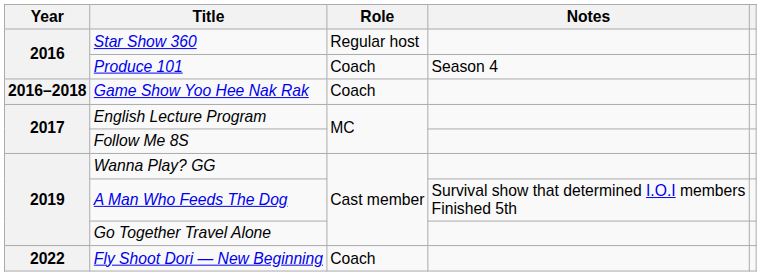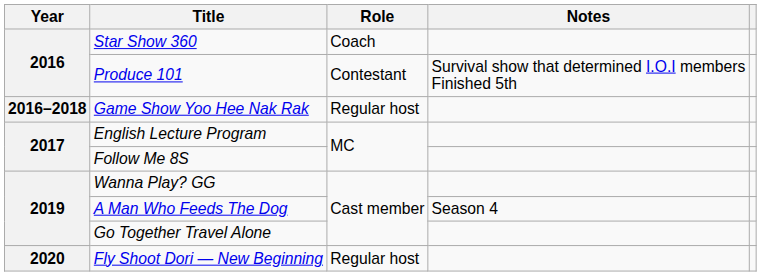 <table class="wikitable plainrowheaders">
 <tr>
 <th scope="col">Year</th>
 <th scope="col">Title</th>
 <th scope="col">Role</th>
 <th scope="col">Notes</th>
 <th scope="col" class="unsortable"></th>
 </tr>
 <tr>
 <th scope="row" rowspan=2>2016</th>
 <td><em><a href='#'>Star Show 360</a></em></td>
-<td>Regular host</td>
+<td>Coach</td>
 <td></td>
 <td align="center"></td>
 </tr>
 <tr>
 <td><em><a href='#'>Produce 101</a></em></td>
-<td>Coach</td>
-<td>Season 4</td>
+<td>Contestant</td>
+<td>Survival show that determined <a href='#'>I.O.I</a> members<br>Finished 5th</td>
 <td align="center"></td>
 </tr>
 <tr>
 <th scope="row">2016–2018</th>
 <td><em><a href='#'>Game Show Yoo Hee Nak Rak</a></em></td>
-<td>Coach</td>
+<td>Regular host</td>
 <td></td>
 <td align="center"></td>
 </tr>
 <tr>
 <th scope="row" rowspan=2>2017</th>
 <td><em>English Lecture Program</em></td>
 <td rowspan="2">MC</td>
 <td></td>
 <td align="center"></td>
 </tr>
 <tr>
 <td><em>Follow Me 8S</em></td>
 <td></td>
 <td align="center"></td>
 </tr>
 <tr>
 <th scope="row" rowspan="3">2019</th>
 <td><em>Wanna Play? GG</em></td>
 <td rowspan="3">Cast member</td>
 <td></td>
 <td align="center"></td>
 </tr>
 <tr>
 <td><em><a href='#'>A Man Who Feeds The Dog</a></em></td>
-<td>Survival show that determined <a href='#'>I.O.I</a> members<br>Finished 5th</td>
+<td>Season 4</td>
 <td align="center"></td>
 </tr>
 <tr>
 <td><em>Go Together Travel Alone</em></td>
 <td></td>
 <td align="center"></td>
 </tr>
 <tr>
-<th scope="row">2022</th>
+<th scope="row">2020</th>
 <td><em><a href='#'>Fly Shoot Dori — New Beginning</a></em></td>
-<td>Coach</td>
+<td>Regular host</td>
 <td></td>
 <td align="center"></td>
 </tr>
 </table>
